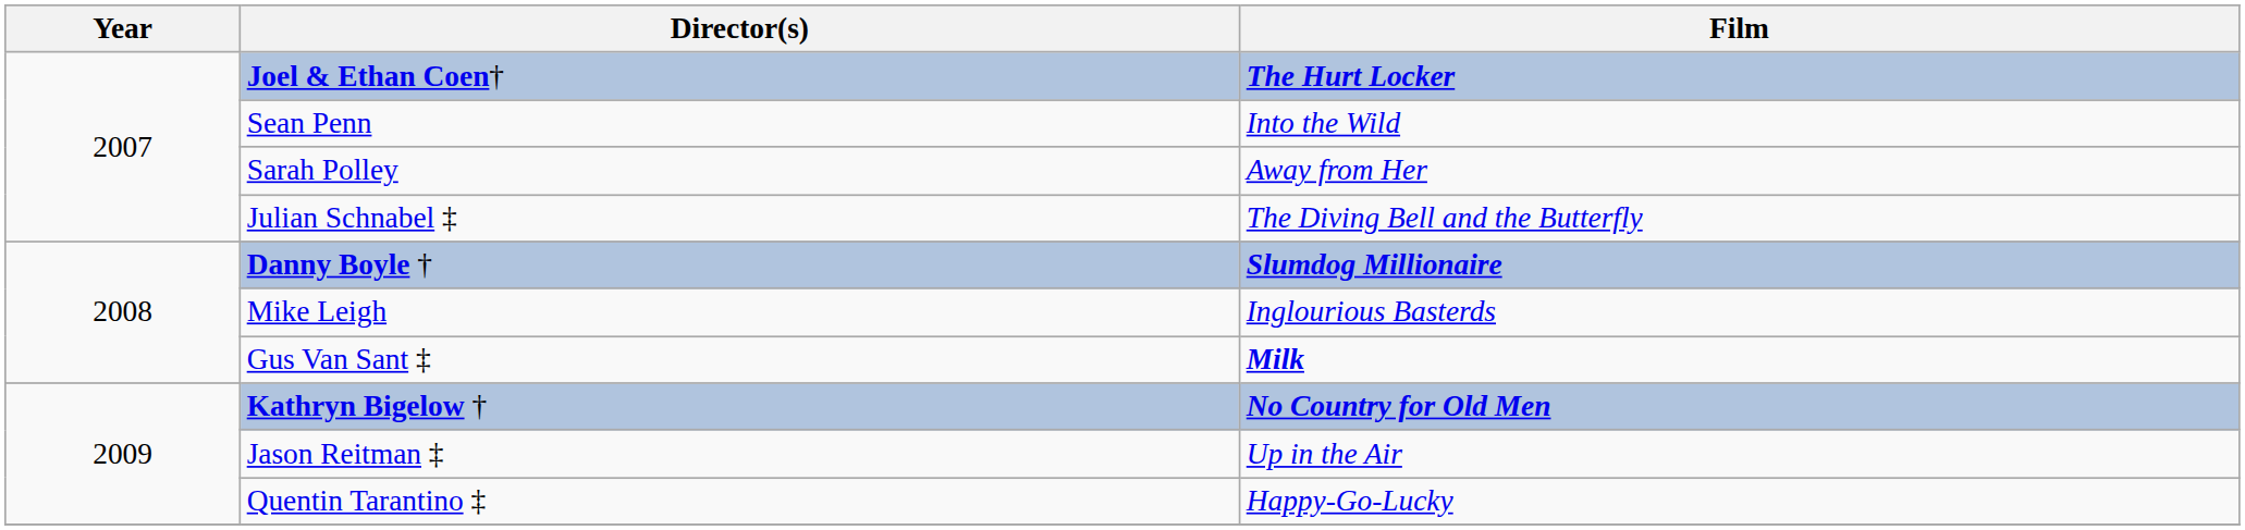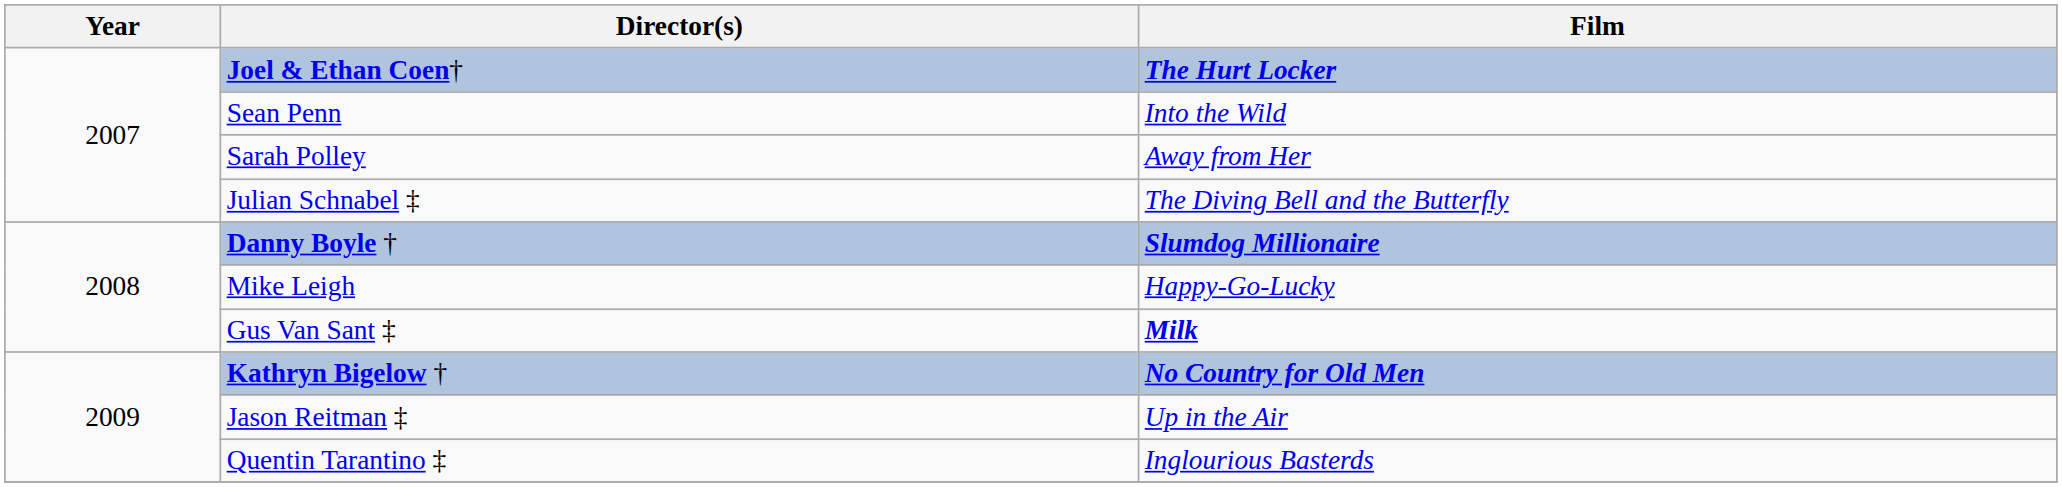 <table class="wikitable" width="95%" cellphttps://en.wikipedia.org/wiki/Special:SpecialPagesadding="5">
 <tr>
 <th width="100"><strong>Year</strong></th>
 <th width="450"><strong>Director(s)</strong></th>
 <th width="450"><strong>Film</strong></th>
 </tr>
 <tr>
 <td rowspan="4" style="text-align:center;">2007</td>
 <td style="background:#B0C4DE;"><strong><a href='#'>Joel & Ethan Coen</a></strong>†</td>
 <td style="background:#B0C4DE;"><strong><em><a href='#'>The Hurt Locker</a></em></strong></td>
 </tr>
 <tr>
 <td><a href='#'>Sean Penn</a></td>
 <td><em><a href='#'>Into the Wild</a></em></td>
 </tr>
 <tr>
 <td><a href='#'>Sarah Polley</a></td>
 <td><em><a href='#'>Away from Her</a></em></td>
 </tr>
 <tr>
 <td><a href='#'>Julian Schnabel</a> ‡</td>
 <td><em><a href='#'>The Diving Bell and the Butterfly</a></em></td>
 </tr>
 <tr>
 <td rowspan="3" style="text-align:center;">2008</td>
 <td style="background:#B0C4DE;"><strong><a href='#'>Danny Boyle</a></strong> †</td>
 <td style="background:#B0C4DE;"><strong><em><a href='#'>Slumdog Millionaire</a></em></strong></td>
 </tr>
 <tr>
 <td><a href='#'>Mike Leigh</a></td>
-<td><em><a href='#'>Inglourious Basterds</a></em></td>
+<td><em><a href='#'>Happy-Go-Lucky</a></em></td>
 </tr>
 <tr>
 <td><a href='#'>Gus Van Sant</a> ‡</td>
 <td><strong><em><a href='#'>Milk</a></em></strong></td>
 </tr>
 <tr>
 <td rowspan="3" style="text-align:center;">2009</td>
 <td style="background:#B0C4DE;"><strong><a href='#'>Kathryn Bigelow</a></strong> †</td>
 <td style="background:#B0C4DE;"><strong><em><a href='#'>No Country for Old Men</a></em></strong></td>
 </tr>
 <tr>
 <td><a href='#'>Jason Reitman</a> ‡</td>
 <td><em><a href='#'>Up in the Air</a></em></td>
 </tr>
 <tr>
 <td><a href='#'>Quentin Tarantino</a> ‡</td>
-<td><em><a href='#'>Happy-Go-Lucky</a></em></td>
+<td><em><a href='#'>Inglourious Basterds</a></em></td>
 </tr>
 <tr>
 </tr>
 </table>
